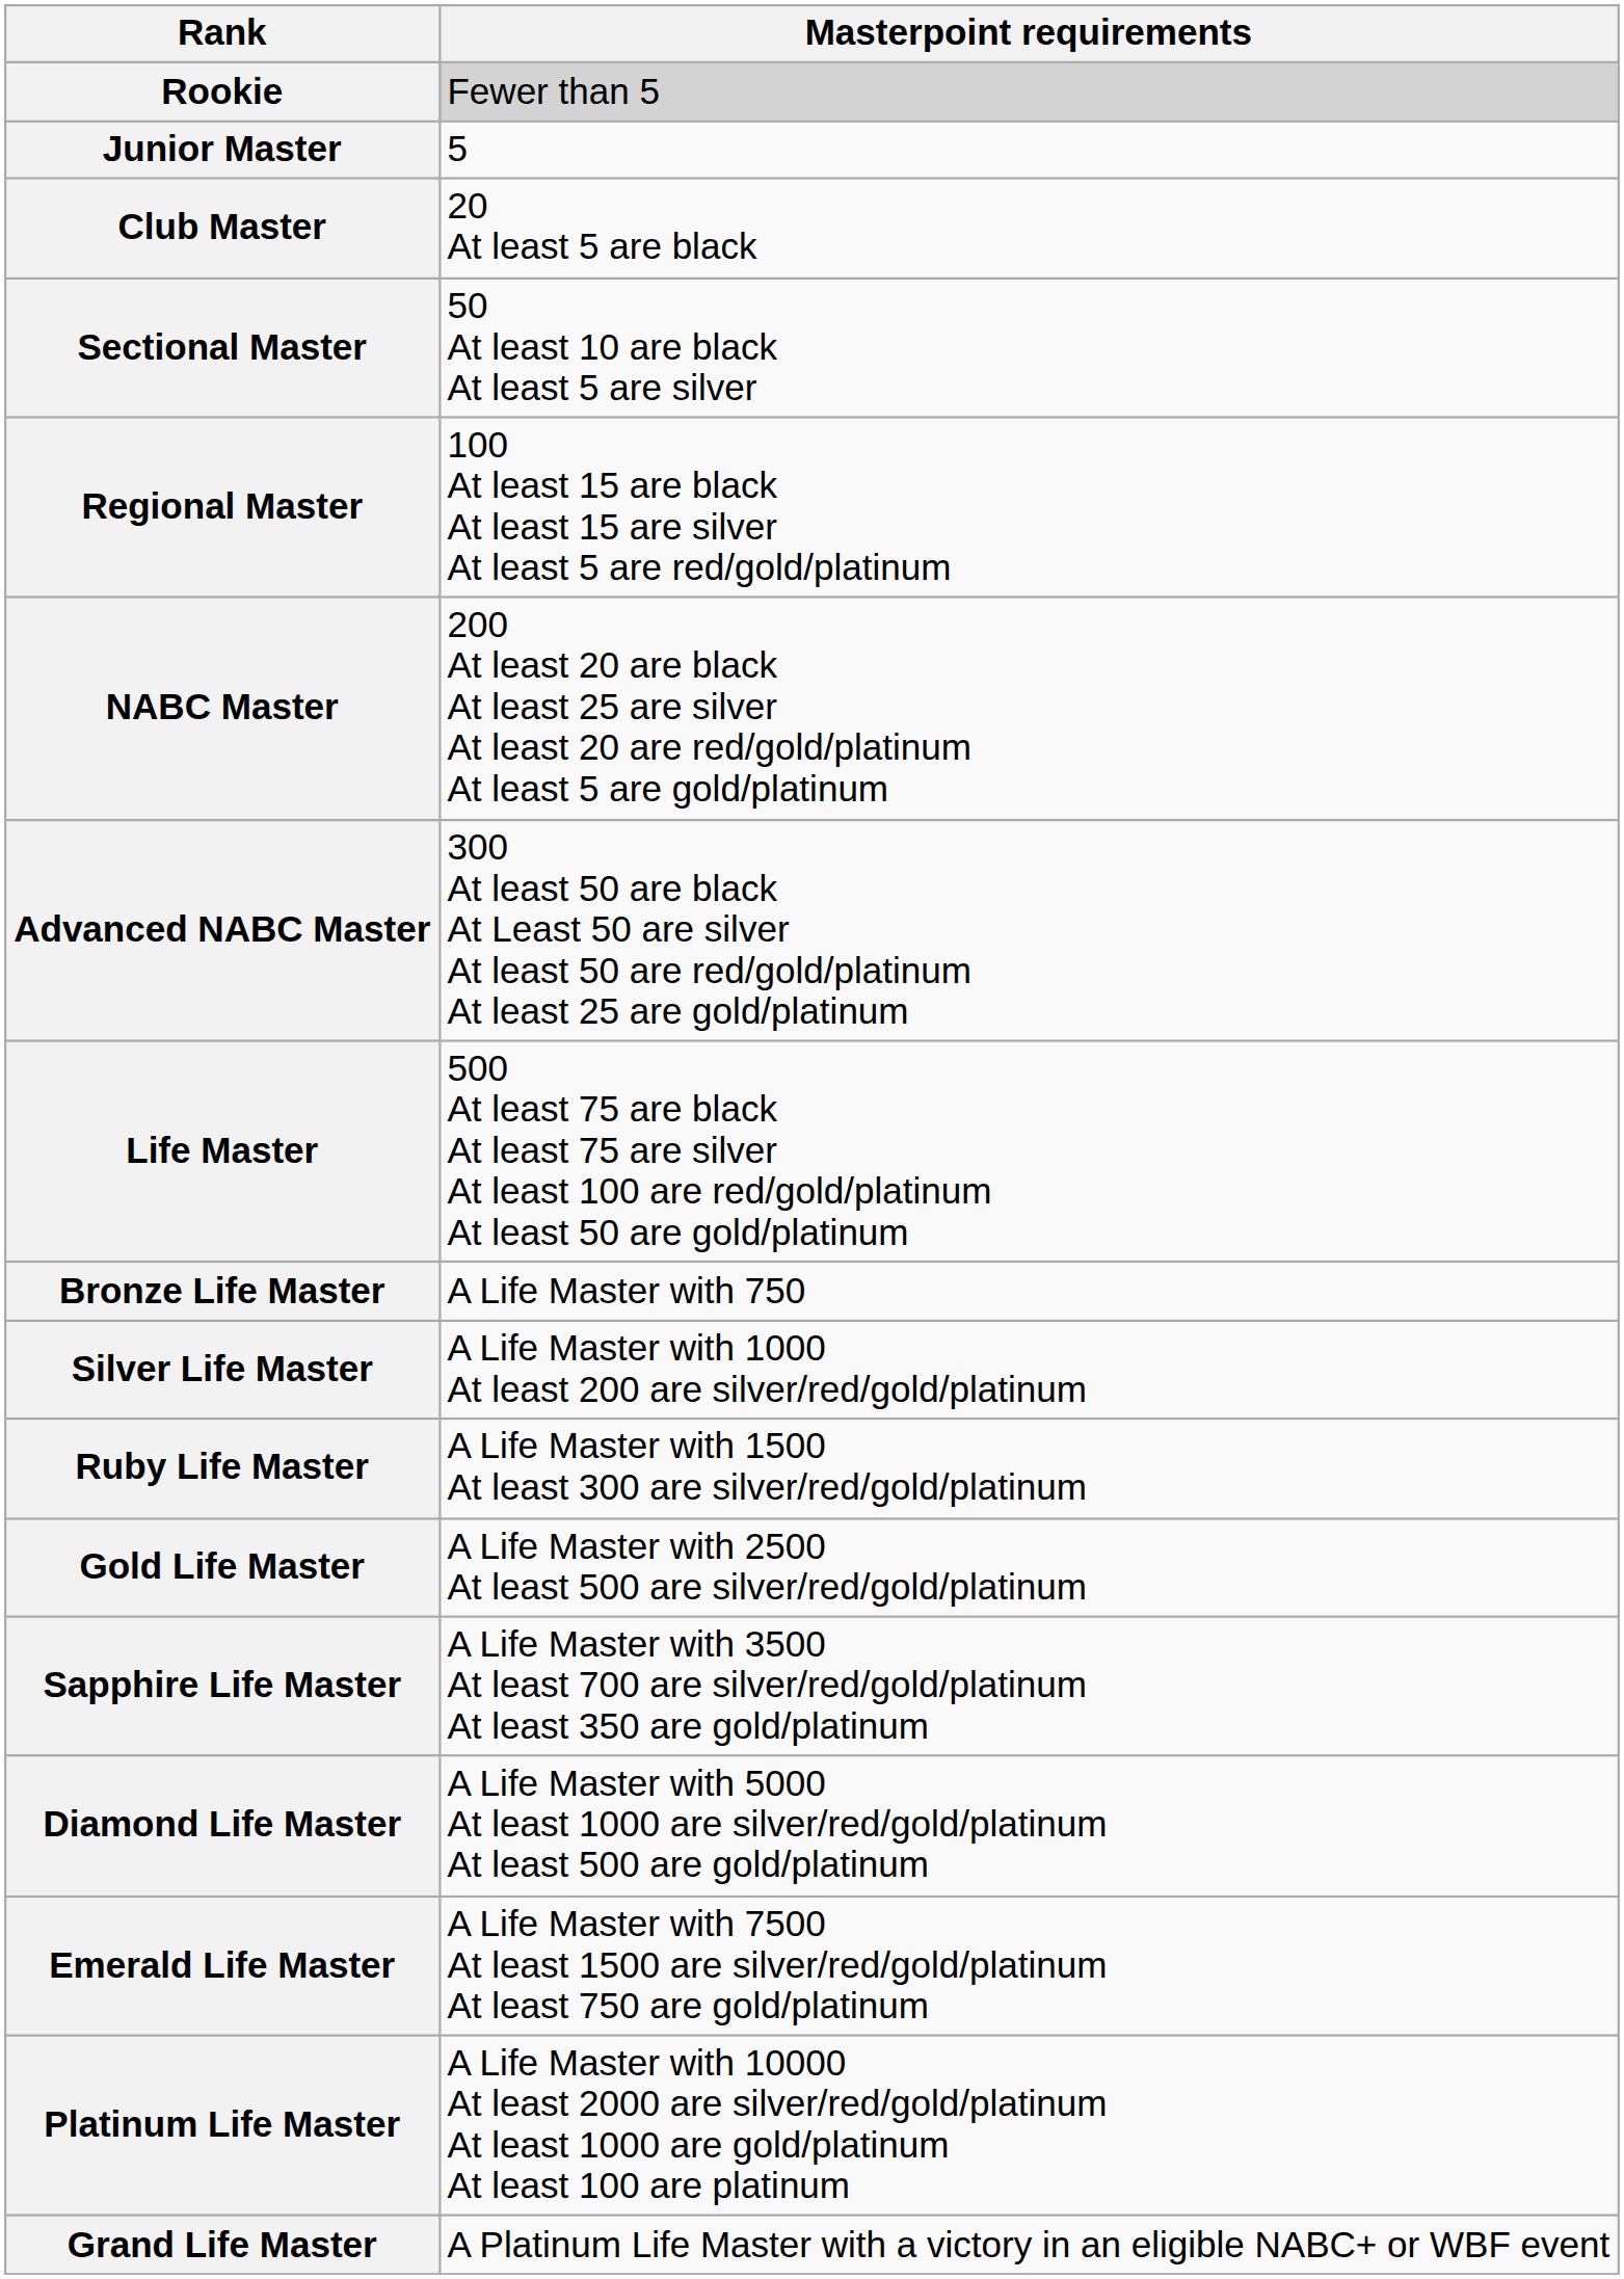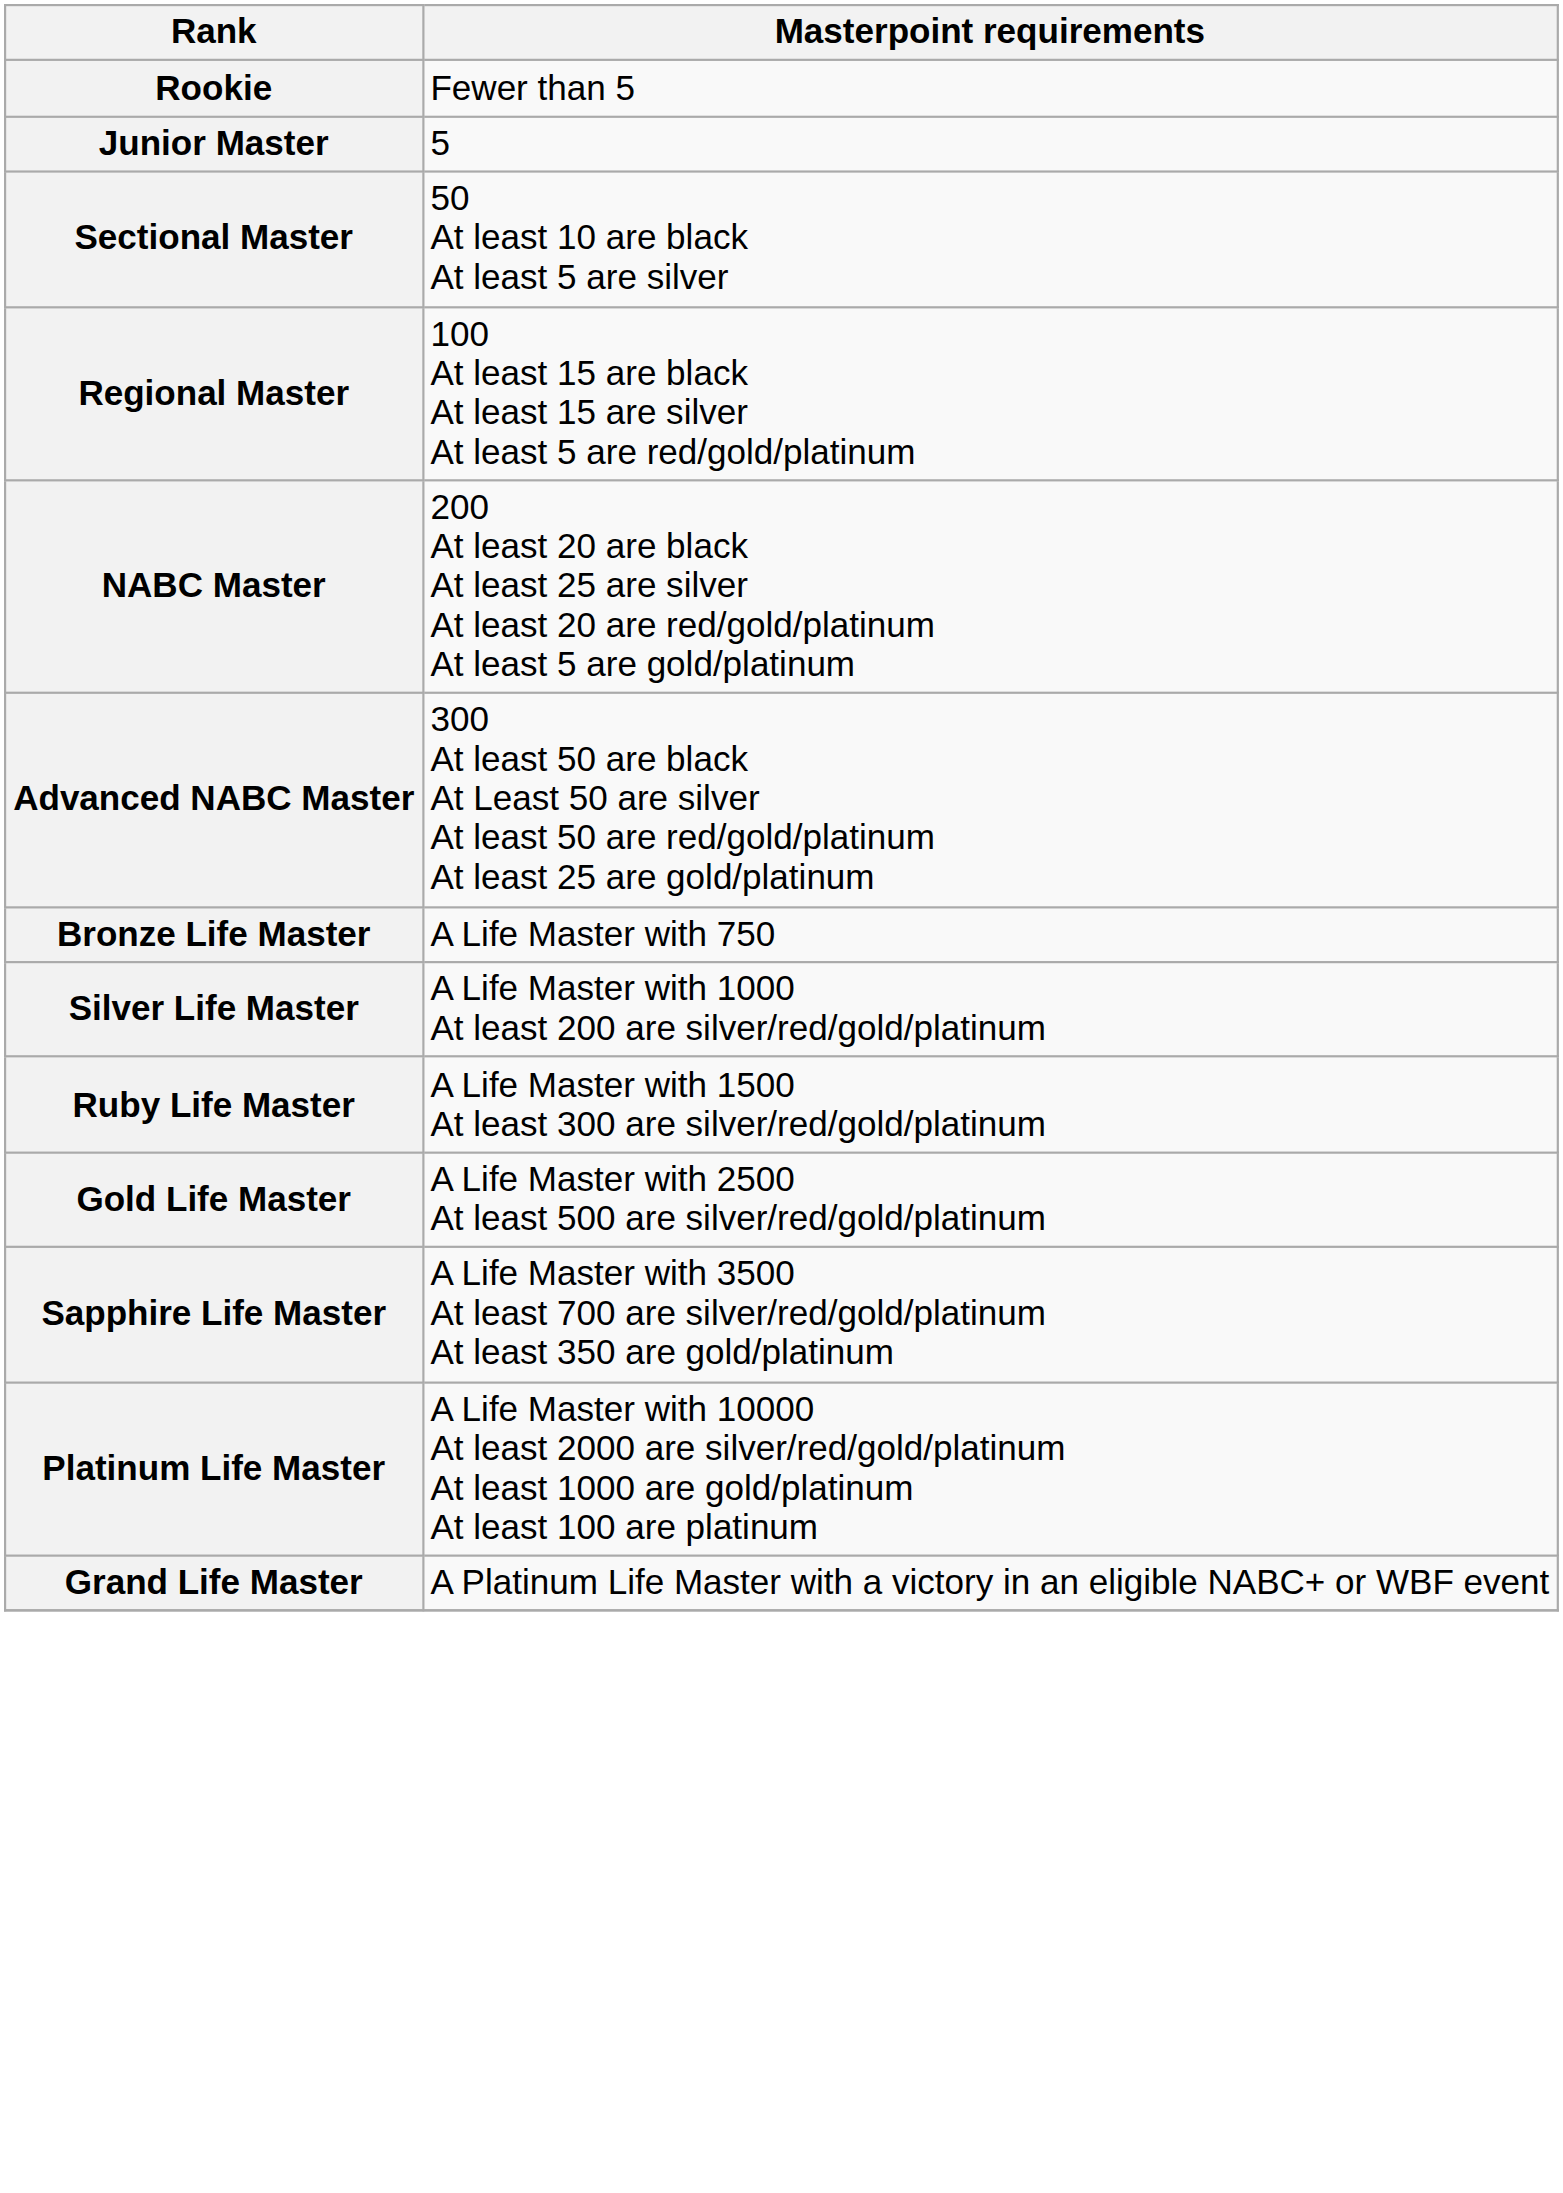 <table class="wikitable" style="text-align:left">
 <tr>
 <th>Rank</th>
 <th>Masterpoint requirements</th>
 </tr>
 <tr>
 <th>Rookie</th>
-<td style="background: lightgrey;">Fewer than 5</td>
+<td>Fewer than 5</td>
 </tr>
 <tr>
 <th>Junior Master</th>
 <td>5</td>
-</tr>
-<tr>
-<th>Club Master</th>
-<td>20<br>At least 5 are black</td>
 </tr>
 <tr>
 <th>Sectional Master</th>
 <td>50<br>At least 10 are black<br>At least 5 are silver</td>
 </tr>
 <tr>
 <th>Regional Master</th>
 <td>100<br>At least 15 are black<br>At least 15 are silver<br>At least 5 are red/gold/platinum</td>
 </tr>
 <tr>
 <th>NABC Master</th>
 <td>200<br>At least 20 are black<br>At least 25 are silver<br>At least 20 are red/gold/platinum<br>At least 5 are gold/platinum</td>
 </tr>
 <tr>
 <th>Advanced NABC Master</th>
 <td>300<br>At least 50 are black<br>At Least 50 are silver<br>At least 50 are red/gold/platinum<br>At least 25 are gold/platinum</td>
-</tr>
-<tr>
-<th>Life Master</th>
-<td>500<br>At least 75 are black<br>At least 75 are silver<br>At least 100 are red/gold/platinum<br>At least 50 are gold/platinum</td>
 </tr>
 <tr>
 <th>Bronze Life Master</th>
 <td>A Life Master with 750</td>
 </tr>
 <tr>
 <th>Silver Life Master</th>
 <td>A Life Master with 1000<br>At least 200 are silver/red/gold/platinum</td>
 </tr>
 <tr>
 <th>Ruby Life Master</th>
 <td>A Life Master with 1500<br>At least 300 are silver/red/gold/platinum</td>
 </tr>
 <tr>
 <th>Gold Life Master</th>
 <td>A Life Master with 2500<br>At least 500 are silver/red/gold/platinum</td>
 </tr>
 <tr>
 <th>Sapphire Life Master</th>
 <td>A Life Master with 3500<br>At least 700 are silver/red/gold/platinum<br>At least 350 are gold/platinum</td>
 </tr>
 <tr>
-<th>Diamond Life Master</th>
-<td>A Life Master with 5000<br>At least 1000 are silver/red/gold/platinum<br>At least 500 are gold/platinum</td>
-</tr>
-<tr>
-<th>Emerald Life Master</th>
-<td>A Life Master with 7500<br>At least 1500 are silver/red/gold/platinum<br>At least 750 are gold/platinum</td>
-</tr>
-<tr>
 <th>Platinum Life Master</th>
 <td>A Life Master with 10000<br>At least 2000 are silver/red/gold/platinum<br>At least 1000 are gold/platinum<br>At least 100 are platinum</td>
 </tr>
 <tr>
 <th>Grand Life Master</th>
 <td>A Platinum Life Master with a victory in an eligible NABC+ or WBF event</td>
 </tr>
 <tr>
 </tr>
 </table>
